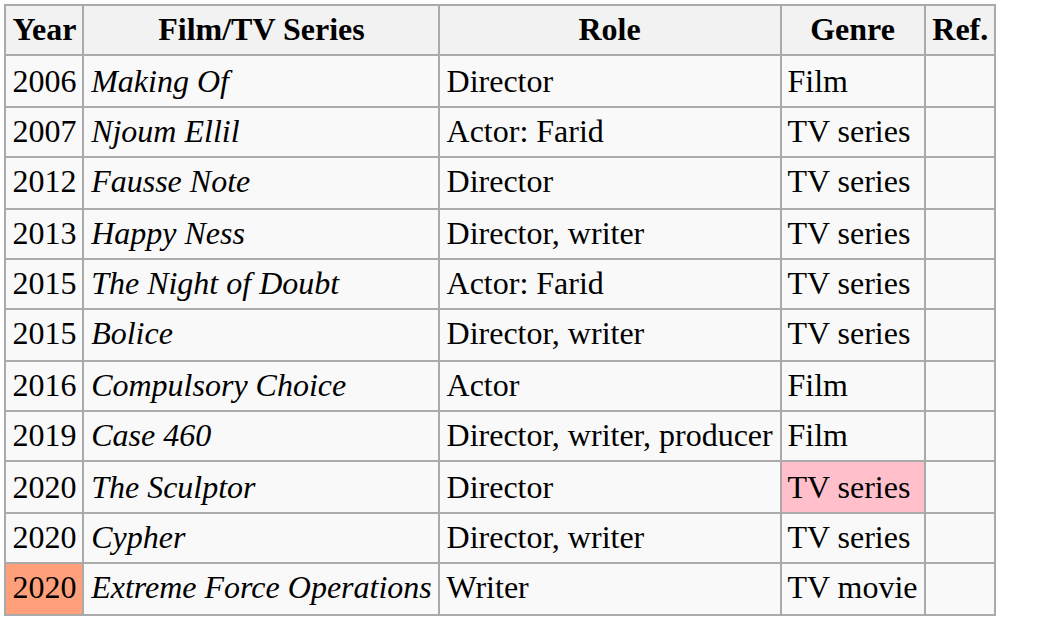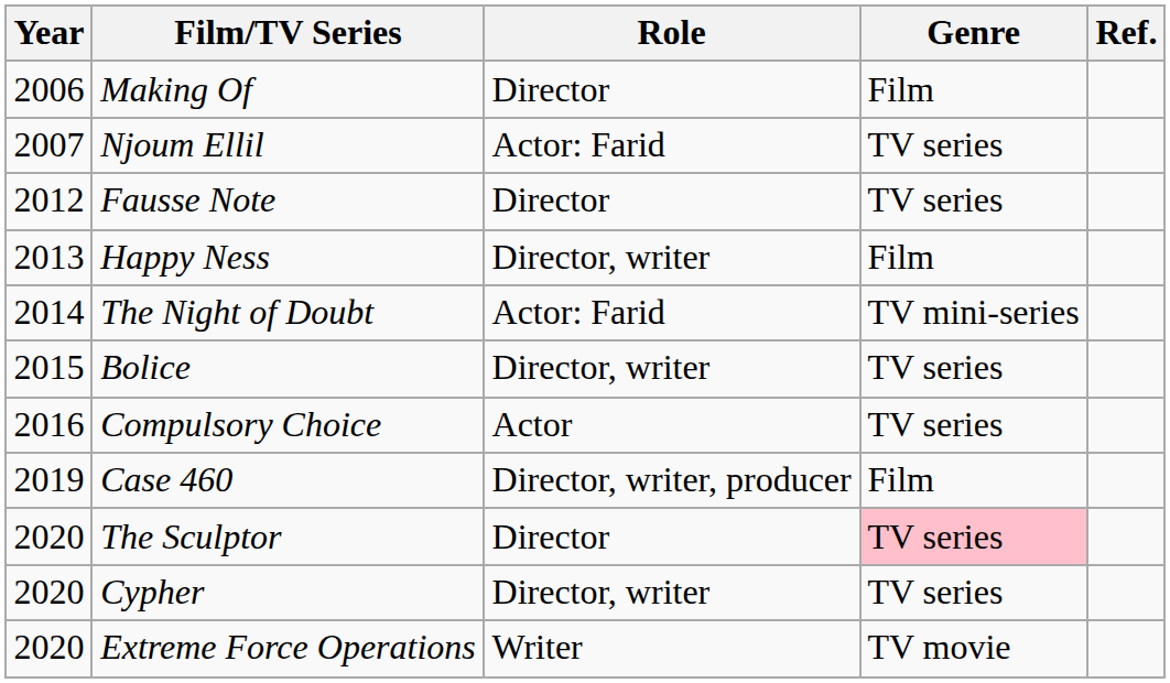 <table class="wikitable">
 <tr>
 <th>Year</th>
 <th>Film/TV Series</th>
 <th>Role</th>
 <th>Genre</th>
 <th>Ref.</th>
 </tr>
 <tr>
 <td>2006</td>
 <td><em>Making Of</em></td>
 <td>Director</td>
 <td>Film</td>
 <td></td>
 </tr>
 <tr>
 <td>2007</td>
 <td><em>Njoum Ellil</em></td>
 <td>Actor: Farid</td>
 <td>TV series</td>
 <td></td>
 </tr>
 <tr>
 <td>2012</td>
 <td><em>Fausse Note</em></td>
 <td>Director</td>
 <td>TV series</td>
 <td></td>
 </tr>
 <tr>
 <td>2013</td>
 <td><em>Happy Ness</em></td>
 <td>Director, writer</td>
-<td>TV series</td>
+<td>Film</td>
 <td></td>
 </tr>
 <tr>
-<td>2015</td>
+<td>2014</td>
 <td><em>The Night of Doubt</em></td>
 <td>Actor: Farid</td>
-<td>TV series</td>
+<td>TV mini-series</td>
 <td></td>
 </tr>
 <tr>
 <td>2015</td>
 <td><em>Bolice</em></td>
 <td>Director, writer</td>
 <td>TV series</td>
 <td></td>
 </tr>
 <tr>
 <td>2016</td>
 <td><em>Compulsory Choice</em></td>
 <td>Actor</td>
-<td>Film</td>
+<td>TV series</td>
 <td></td>
 </tr>
 <tr>
 <td>2019</td>
 <td><em>Case 460</em></td>
 <td>Director, writer, producer</td>
 <td>Film</td>
 <td></td>
 </tr>
 <tr>
 <td>2020</td>
 <td><em>The Sculptor</em></td>
 <td>Director</td>
 <td style="background: pink;">TV series</td>
 <td></td>
 </tr>
 <tr>
 <td>2020</td>
 <td><em>Cypher</em></td>
 <td>Director, writer</td>
 <td>TV series</td>
 <td></td>
 </tr>
 <tr>
-<td style="background: lightsalmon;">2020</td>
+<td>2020</td>
 <td><em>Extreme Force Operations</em></td>
 <td>Writer</td>
 <td>TV movie</td>
 <td></td>
 </tr>
 </table>
